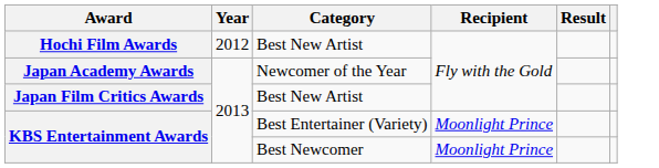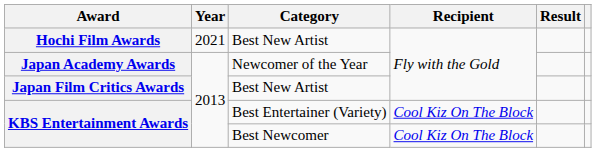 <table class="wikitable plainrowheaders sortable">
 <tr>
 <th>Award</th>
 <th>Year</th>
 <th>Category</th>
 <th>Recipient</th>
 <th>Result</th>
 <th scope="col" class="unsortable"></th>
 </tr>
 <tr>
 <th scope="row"><a href='#'>Hochi Film Awards</a></th>
-<td>2012</td>
+<td>2021</td>
 <td>Best New Artist</td>
 <td rowspan="3"><em>Fly with the Gold</em></td>
 <td></td>
 <td></td>
 </tr>
 <tr>
 <th scope="row"><a href='#'>Japan Academy Awards</a></th>
 <td rowspan="4">2013</td>
 <td>Newcomer of the Year</td>
 <td></td>
 <td></td>
 </tr>
 <tr>
 <th scope="row"><a href='#'>Japan Film Critics Awards</a></th>
 <td>Best New Artist</td>
 <td></td>
 <td align="center"></td>
 </tr>
 <tr>
 <th scope="row" rowspan="2"><a href='#'>KBS Entertainment Awards</a></th>
 <td>Best Entertainer (Variety)</td>
-<td><em><a href='#'>Moonlight Prince</a></em></td>
+<td><em><a href='#'>Cool Kiz On The Block</a></em></td>
 <td></td>
 <td align="center"></td>
 </tr>
 <tr>
 <td>Best Newcomer</td>
-<td><em><a href='#'>Moonlight Prince</a></em></td>
+<td><em><a href='#'>Cool Kiz On The Block</a></em></td>
 <td></td>
 <td></td>
 </tr>
 </table>
